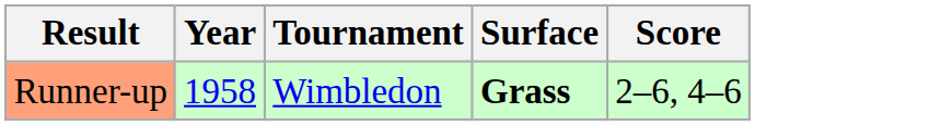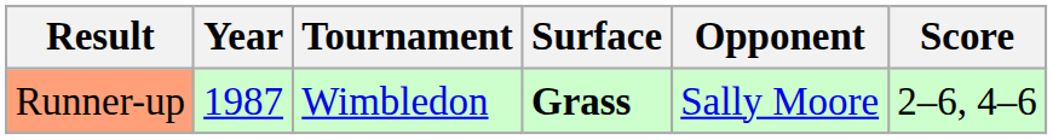 <table class="sortable wikitable">
 <tr>
 <th>Result</th>
 <th>Year</th>
 <th>Tournament</th>
 <th>Surface</th>
+<th>Opponent</th>
 <th class="unsortable">Score</th>
 </tr>
 <tr style="background:#ccffcc;">
 <td bgcolor="FFA07A">Runner-up</td>
-<td><a href='#'>1958</a></td>
+<td><a href='#'>1987</a></td>
 <td><a href='#'>Wimbledon</a></td>
 <td><strong>Grass</strong></td>
+<td> <a href='#'>Sally Moore</a></td>
 <td>2–6, 4–6</td>
 </tr>
 </table>
